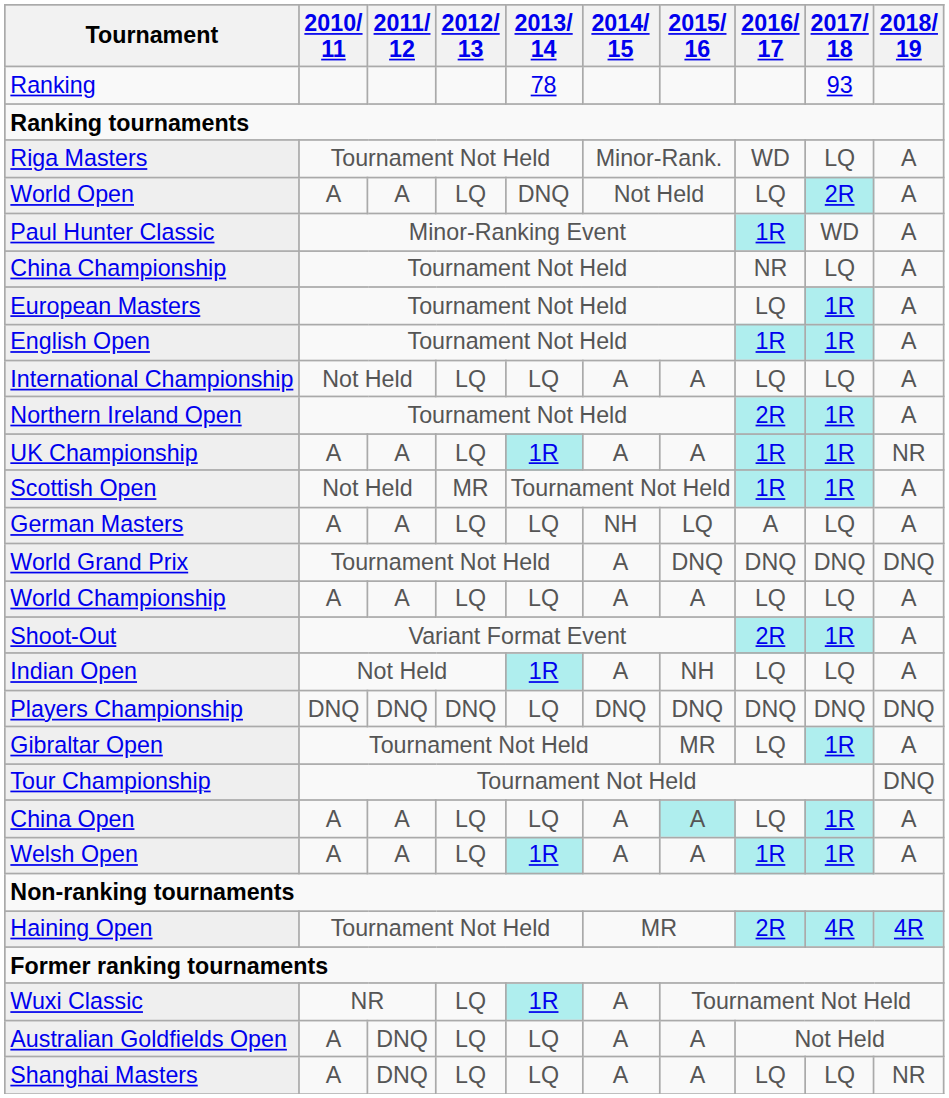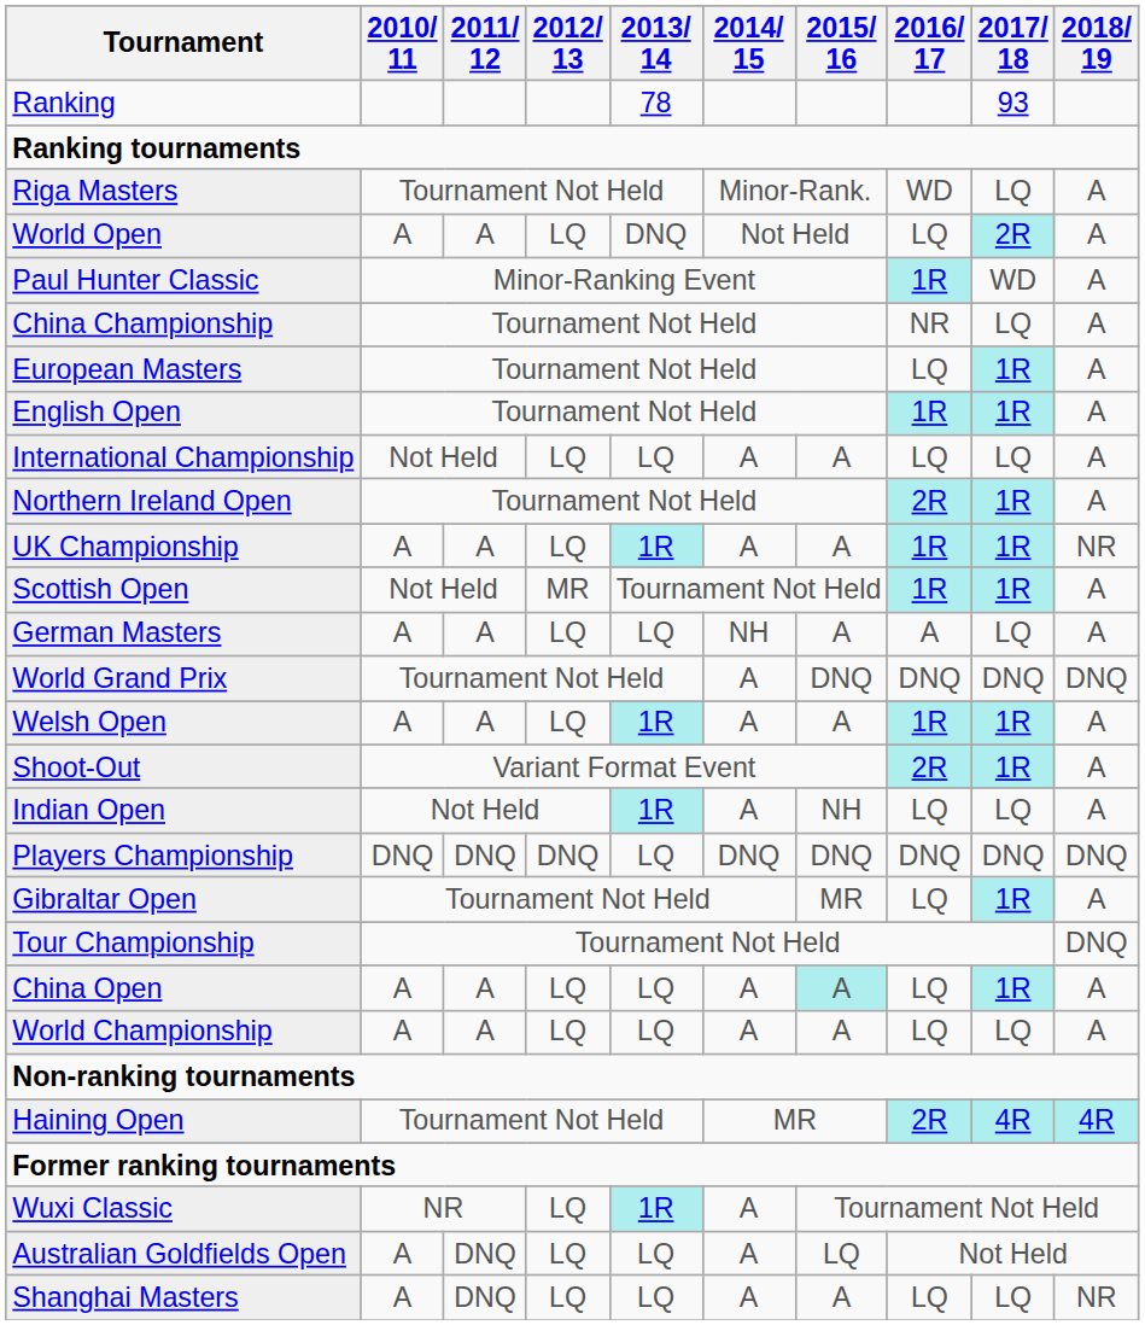 <table class="wikitable"  style="font-size:85%;">
 <tr>
 <th>Tournament</th>
 <th><a href='#'>2010/<br>11</a></th>
 <th><a href='#'>2011/<br>12</a></th>
 <th><a href='#'>2012/<br>13</a></th>
 <th><a href='#'>2013/<br>14</a></th>
 <th><a href='#'>2014/<br>15</a></th>
 <th><a href='#'>2015/<br>16</a></th>
 <th><a href='#'>2016/<br>17</a></th>
 <th><a href='#'>2017/<br>18</a></th>
 <th><a href='#'>2018/<br>19</a></th>
 </tr>
 <tr>
 <td><a href='#'>Ranking</a></td>
 <td align="center"></td>
 <td align="center"></td>
 <td align="center"></td>
 <td align="center"><a href='#'>78</a></td>
 <td align="center"></td>
 <td align="center"></td>
 <td align="center"></td>
 <td align="center"><a href='#'>93</a></td>
 <td align="center"></td>
 </tr>
 <tr>
 <td colspan="10"><strong>Ranking tournaments</strong></td>
 </tr>
 <tr>
 <td style="background:#EFEFEF;"><a href='#'>Riga Masters</a></td>
 <td colspan="4" style="text-align:center; color:#555555;">Tournament Not Held</td>
 <td colspan="2" style="text-align:center; color:#555555;">Minor-Rank.</td>
 <td align="center" style="color:#555555;">WD</td>
 <td align="center" style="color:#555555;">LQ</td>
 <td align="center" style="color:#555555;">A</td>
 </tr>
 <tr>
 <td style="background:#EFEFEF;"><a href='#'>World Open</a></td>
 <td align="center" style="color:#555555;">A</td>
 <td align="center" style="color:#555555;">A</td>
 <td align="center" style="color:#555555;">LQ</td>
 <td align="center" style="color:#555555;">DNQ</td>
 <td colspan="2" align="center" style="color:#555555;">Not Held</td>
 <td align="center" style="color:#555555;">LQ</td>
 <td align="center" style="background:#afeeee;"><a href='#'>2R</a></td>
 <td align="center" style="color:#555555;">A</td>
 </tr>
 <tr>
 <td style="background:#EFEFEF;"><a href='#'>Paul Hunter Classic</a></td>
 <td colspan="6" style="text-align:center;color:#555555;">Minor-Ranking Event</td>
 <td align="center" style="background:#afeeee;"><a href='#'>1R</a></td>
 <td align="center" style="color:#555555;">WD</td>
 <td align="center" style="color:#555555;">A</td>
 </tr>
 <tr>
 <td style="background:#EFEFEF;"><a href='#'>China Championship</a></td>
 <td colspan="6" style="text-align:center; color:#555555;">Tournament Not Held</td>
 <td align="center" style="color:#555555;">NR</td>
 <td align="center" style="color:#555555;">LQ</td>
 <td align="center" style="color:#555555;">A</td>
 </tr>
 <tr>
 <td style="background:#EFEFEF;"><a href='#'>European Masters</a></td>
 <td colspan="6" align="center" style="color:#555555;">Tournament Not Held</td>
 <td align="center" style="color:#555555;">LQ</td>
 <td align="center" style="background:#afeeee;"><a href='#'>1R</a></td>
 <td align="center" style="color:#555555;">A</td>
 </tr>
 <tr>
 <td style="background:#EFEFEF;"><a href='#'>English Open</a></td>
 <td colspan="6" align="center" style="color:#555555;">Tournament Not Held</td>
 <td style="text-align:center; background:#afeeee;"><a href='#'>1R</a></td>
 <td style="text-align:center; background:#afeeee;"><a href='#'>1R</a></td>
 <td align="center" style="color:#555555;">A</td>
 </tr>
 <tr>
 <td style="background:#EFEFEF;"><a href='#'>International Championship</a></td>
 <td align="center" colspan="2" style="color:#555555;">Not Held</td>
 <td align="center" style="color:#555555;">LQ</td>
 <td align="center" style="color:#555555;">LQ</td>
 <td align="center" style="color:#555555;">A</td>
 <td align="center" style="color:#555555;">A</td>
 <td align="center" style="color:#555555;">LQ</td>
 <td align="center" style="color:#555555;">LQ</td>
 <td align="center" style="color:#555555;">A</td>
 </tr>
 <tr>
 <td style="background:#EFEFEF;"><a href='#'>Northern Ireland Open</a></td>
 <td colspan="6" align="center" style="color:#555555;">Tournament Not Held</td>
 <td align="center" style="background:#afeeee;"><a href='#'>2R</a></td>
 <td align="center" style="background:#afeeee;"><a href='#'>1R</a></td>
 <td align="center" style="color:#555555;">A</td>
 </tr>
 <tr>
 <td style="background:#EFEFEF;"><a href='#'>UK Championship</a></td>
 <td align="center" style="color:#555555;">A</td>
 <td align="center" style="color:#555555;">A</td>
 <td align="center" style="color:#555555;">LQ</td>
 <td align="center" style="background:#afeeee;"><a href='#'>1R</a></td>
 <td align="center" style="color:#555555;">A</td>
 <td align="center" style="color:#555555;">A</td>
 <td align="center" style="background:#afeeee;"><a href='#'>1R</a></td>
 <td align="center" style="background:#afeeee;"><a href='#'>1R</a></td>
 <td align="center" style="color:#555555;">NR</td>
 </tr>
 <tr>
 <td style="background:#EFEFEF;"><a href='#'>Scottish Open</a></td>
 <td colspan="2" align="center" style="color:#555555;">Not Held</td>
 <td align="center" style="color:#555555;">MR</td>
 <td colspan="3" align="center" style="color:#555555;">Tournament Not Held</td>
 <td align="center" style="background:#afeeee;"><a href='#'>1R</a></td>
 <td align="center" style="background:#afeeee;"><a href='#'>1R</a></td>
 <td align="center" style="color:#555555;">A</td>
 </tr>
 <tr>
 <td style="background:#EFEFEF;"><a href='#'>German Masters</a></td>
 <td align="center" style="color:#555555;">A</td>
 <td align="center" style="color:#555555;">A</td>
 <td align="center" style="color:#555555;">LQ</td>
 <td align="center" style="color:#555555;">LQ</td>
 <td align="center" style="color:#555555;">NH</td>
-<td align="center" style="color:#555555;">LQ</td>
+<td align="center" style="color:#555555;">A</td>
 <td style="text-align:center; color:#555555;">A</td>
 <td align="center" style="color:#555555;">LQ</td>
 <td align="center" style="color:#555555;">A</td>
 </tr>
 <tr>
 <td style="background:#EFEFEF;"><a href='#'>World Grand Prix</a></td>
 <td colspan="4" style="text-align:center; color:#555555;">Tournament Not Held</td>
 <td align="center" style="color:#555555;">A</td>
 <td style="text-align:center; color:#555555;">DNQ</td>
 <td style="text-align:center; color:#555555;">DNQ</td>
 <td style="text-align:center; color:#555555;">DNQ</td>
 <td align="center" style="color:#555555;">DNQ</td>
 </tr>
 <tr>
-<td style="background:#EFEFEF;"><a href='#'>World Championship</a></td>
+<td style="background:#EFEFEF;"><a href='#'>Welsh Open</a></td>
 <td align="center" style="color:#555555;">A</td>
 <td align="center" style="color:#555555;">A</td>
 <td align="center" style="color:#555555;">LQ</td>
-<td align="center" style="color:#555555;">LQ</td>
+<td align="center" style="background:#afeeee;"><a href='#'>1R</a></td>
 <td align="center" style="color:#555555;">A</td>
 <td align="center" style="color:#555555;">A</td>
-<td align="center" style="color:#555555;">LQ</td>
-<td align="center" style="color:#555555;">LQ</td>
+<td align="center" style="background:#afeeee;"><a href='#'>1R</a></td>
+<td align="center" style="background:#afeeee;"><a href='#'>1R</a></td>
 <td align="center" style="color:#555555;">A</td>
 </tr>
 <tr>
 <td style="background:#EFEFEF;"><a href='#'>Shoot-Out</a></td>
 <td colspan="6" style="text-align:center; color:#555555;">Variant Format Event</td>
 <td align="center" style="background:#afeeee;"><a href='#'>2R</a></td>
 <td align="center" style="background:#afeeee;"><a href='#'>1R</a></td>
 <td align="center" style="color:#555555;">A</td>
 </tr>
 <tr>
 <td style="background:#EFEFEF;"><a href='#'>Indian Open</a></td>
 <td align="center" colspan="3" style="color:#555555;">Not Held</td>
 <td align="center" style="background:#afeeee;"><a href='#'>1R</a></td>
 <td align="center" style="color:#555555;">A</td>
 <td align="center" style="color:#555555;">NH</td>
 <td align="center" style="color:#555555;">LQ</td>
 <td align="center" style="color:#555555;">LQ</td>
 <td align="center" style="color:#555555;">A</td>
 </tr>
 <tr>
 <td style="background:#EFEFEF;"><a href='#'>Players Championship</a></td>
 <td align="center" style="color:#555555;">DNQ</td>
 <td align="center" style="color:#555555;">DNQ</td>
 <td align="center" style="color:#555555;">DNQ</td>
 <td align="center" style="color:#555555;">LQ</td>
 <td align="center" style="color:#555555;">DNQ</td>
 <td align="center" style="color:#555555;">DNQ</td>
 <td align="center" style="color:#555555;">DNQ</td>
 <td align="center" style="color:#555555;">DNQ</td>
 <td align="center" style="color:#555555;">DNQ</td>
 </tr>
 <tr>
 <td style="background:#EFEFEF;"><a href='#'>Gibraltar Open</a></td>
 <td align="center" colspan="5" style="color:#555555;">Tournament Not Held</td>
 <td style="text-align:center; color:#555555;">MR</td>
 <td align="center" style="color:#555555;">LQ</td>
 <td align="center" style="background:#afeeee;"><a href='#'>1R</a></td>
 <td style="text-align:center; color:#555555;">A</td>
 </tr>
 <tr>
 <td style="background:#EFEFEF;"><a href='#'>Tour Championship</a></td>
 <td align="center" colspan="8" style="color:#555555;">Tournament Not Held</td>
 <td align="center" style="color:#555555;">DNQ</td>
 </tr>
 <tr>
 <td style="background:#EFEFEF;"><a href='#'>China Open</a></td>
 <td align="center" style="color:#555555;">A</td>
 <td align="center" style="color:#555555;">A</td>
 <td align="center" style="color:#555555;">LQ</td>
 <td align="center" style="color:#555555;">LQ</td>
 <td align="center" style="color:#555555;">A</td>
 <td align="center" style="background: paleturquoise; color:#555555;">A</td>
 <td align="center" style="color:#555555;">LQ</td>
 <td align="center" style="background:#afeeee;"><a href='#'>1R</a></td>
 <td align="center" style="color:#555555;">A</td>
 </tr>
 <tr>
-<td style="background:#EFEFEF;"><a href='#'>Welsh Open</a></td>
+<td style="background:#EFEFEF;"><a href='#'>World Championship</a></td>
 <td align="center" style="color:#555555;">A</td>
 <td align="center" style="color:#555555;">A</td>
 <td align="center" style="color:#555555;">LQ</td>
-<td align="center" style="background:#afeeee;"><a href='#'>1R</a></td>
+<td align="center" style="color:#555555;">LQ</td>
 <td align="center" style="color:#555555;">A</td>
 <td align="center" style="color:#555555;">A</td>
-<td align="center" style="background:#afeeee;"><a href='#'>1R</a></td>
-<td align="center" style="background:#afeeee;"><a href='#'>1R</a></td>
+<td align="center" style="color:#555555;">LQ</td>
+<td align="center" style="color:#555555;">LQ</td>
 <td align="center" style="color:#555555;">A</td>
 </tr>
 <tr>
 <td colspan="10"><strong>Non-ranking tournaments</strong></td>
 </tr>
 <tr>
 <td style="background:#EFEFEF;"><a href='#'>Haining Open</a></td>
 <td align="center" colspan="4" style="color:#555555;">Tournament Not Held</td>
 <td align="center" colspan="2" style="color:#555555;">MR</td>
 <td align="center" style="background:#afeeee;"><a href='#'>2R</a></td>
 <td align="center" style="background:#afeeee;"><a href='#'>4R</a></td>
 <td align="center" style="background:#afeeee;"><a href='#'>4R</a></td>
 </tr>
 <tr>
 <td colspan="10"><strong>Former ranking tournaments</strong></td>
 </tr>
 <tr>
 <td style="background:#EFEFEF;"><a href='#'>Wuxi Classic</a></td>
 <td align="center" colspan="2" style="color:#555555;">NR</td>
 <td align="center" style="color:#555555;">LQ</td>
 <td align="center" style="background:#afeeee;"><a href='#'>1R</a></td>
 <td align="center" style="color:#555555;">A</td>
 <td colspan="4" align="center" style="color:#555555;">Tournament Not Held</td>
 </tr>
 <tr>
 <td style="background:#EFEFEF;"><a href='#'>Australian Goldfields Open</a></td>
 <td align="center" style="color:#555555;">A</td>
 <td align="center" style="color:#555555;">DNQ</td>
 <td align="center" style="color:#555555;">LQ</td>
 <td align="center" style="color:#555555;">LQ</td>
 <td align="center" style="color:#555555;">A</td>
-<td align="center" style="color:#555555;">A</td>
+<td align="center" style="color:#555555;">LQ</td>
 <td colspan="3" align="center" style="color:#555555;">Not Held</td>
 </tr>
 <tr>
 <td style="background:#EFEFEF;"><a href='#'>Shanghai Masters</a></td>
 <td align="center" style="color:#555555;">A</td>
 <td align="center" style="color:#555555;">DNQ</td>
 <td align="center" style="color:#555555;">LQ</td>
 <td align="center" style="color:#555555;">LQ</td>
 <td align="center" style="color:#555555;">A</td>
 <td align="center" style="color:#555555;">A</td>
 <td align="center" style="color:#555555;">LQ</td>
 <td align="center" style="color:#555555;">LQ</td>
 <td align="center" style="color:#555555;">NR</td>
 </tr>
 </table>
